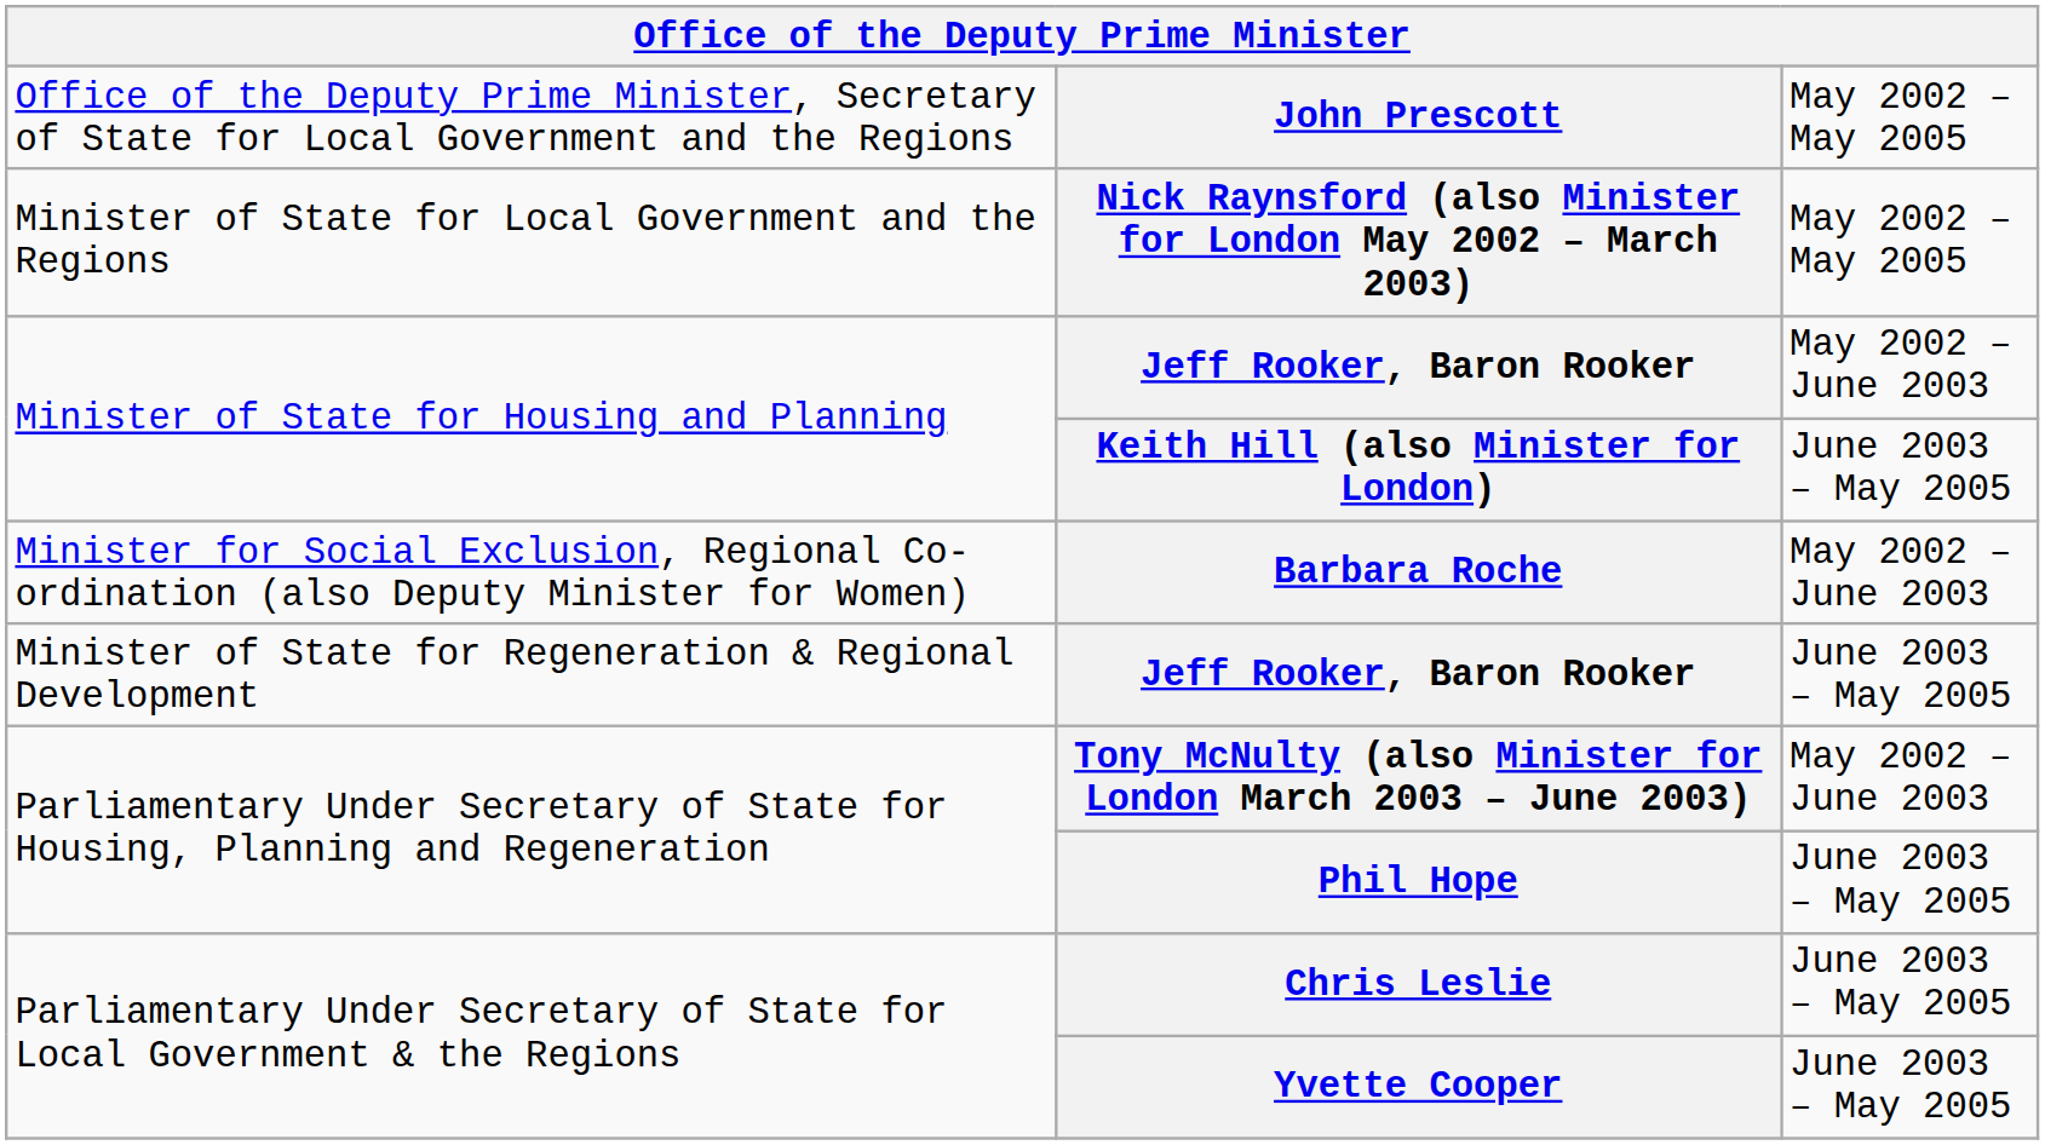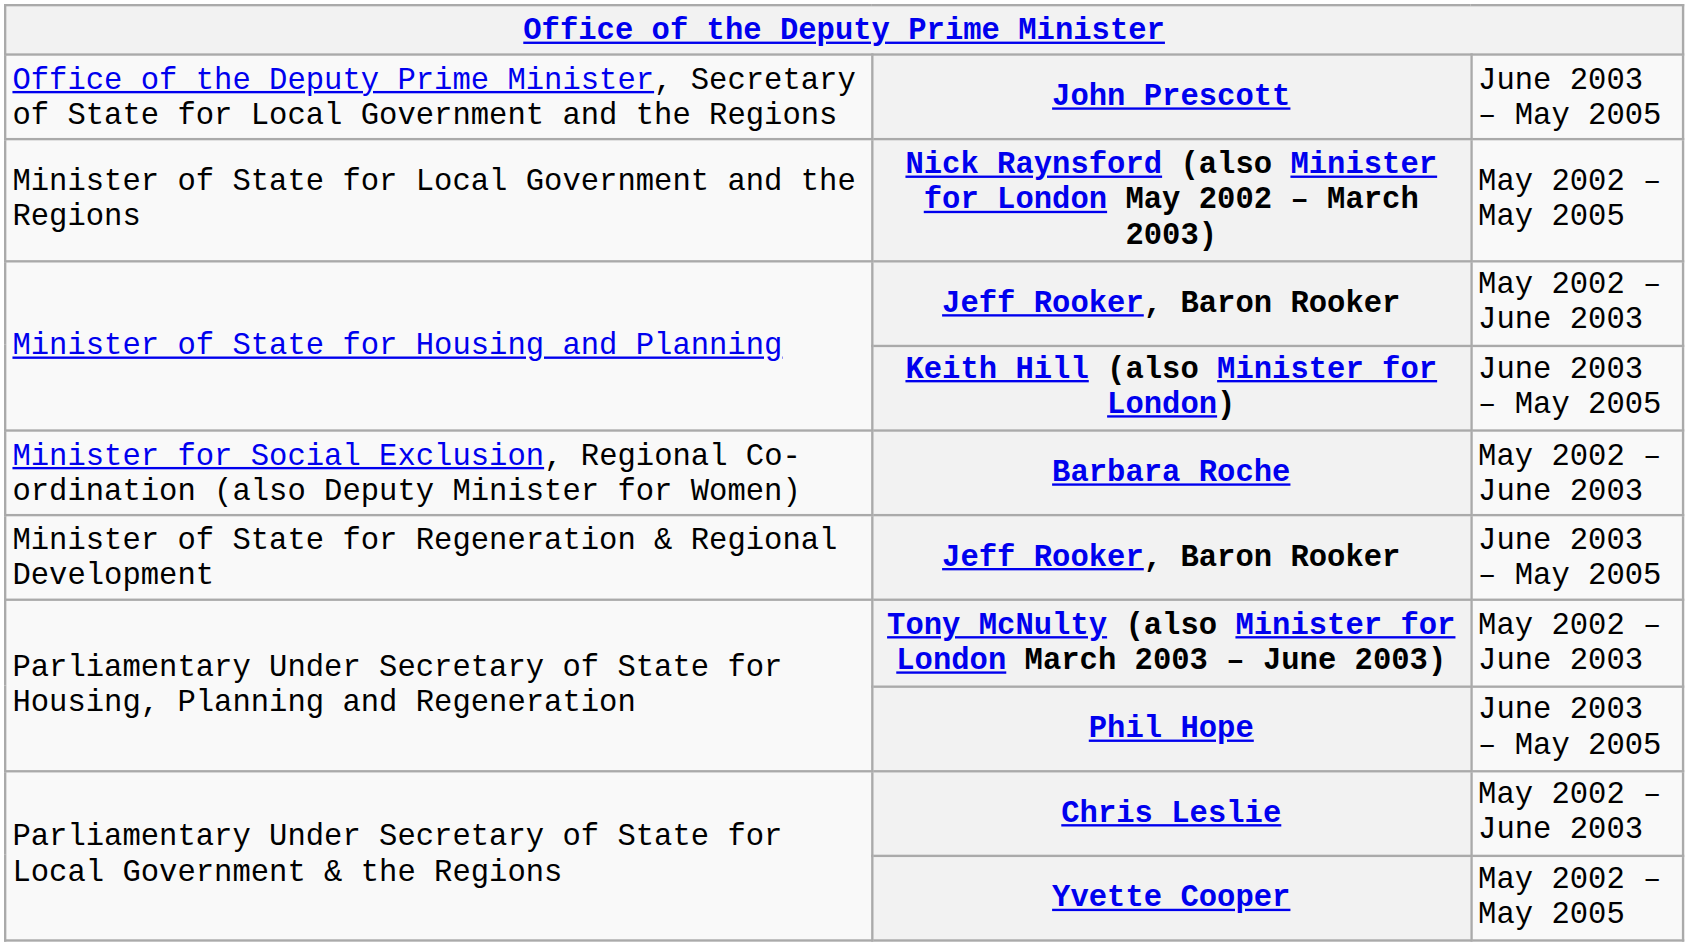 <table class="wikitable plainrowheaders" width=100% style="max-width:55em;">
 <tr>
 <th colspan=4><a href='#'>Office of the Deputy Prime Minister</a></th>
 </tr>
 <tr>
 <td><a href='#'>Office of the Deputy Prime Minister</a>, Secretary of State for Local Government and the Regions</td>
 <th scope="row" style="font-weight:bold;"><a href='#'>John Prescott</a></th>
-<td>May 2002 – May 2005</td>
+<td>June 2003 – May 2005</td>
 </tr>
 <tr>
 <td>Minister of State for Local Government and the Regions</td>
 <th scope="row"><a href='#'>Nick Raynsford</a> (also <a href='#'>Minister for London</a> May 2002 – March 2003)</th>
 <td>May 2002 – May 2005</td>
 </tr>
 <tr>
 <td rowspan="2"><a href='#'>Minister of State for Housing and Planning</a></td>
 <th scope="row"><a href='#'>Jeff Rooker</a>, Baron Rooker</th>
 <td>May 2002 – June 2003</td>
 </tr>
 <tr>
 <th scope="row"><a href='#'>Keith Hill</a> (also <a href='#'>Minister for London</a>)</th>
 <td>June 2003 – May 2005</td>
 </tr>
 <tr>
 <td><a href='#'>Minister for Social Exclusion</a>, Regional Co-ordination (also Deputy Minister for Women)</td>
 <th scope="row"><a href='#'>Barbara Roche</a></th>
 <td>May 2002 – June 2003</td>
 </tr>
 <tr>
 <td>Minister of State for Regeneration & Regional Development</td>
 <th scope="row"><a href='#'>Jeff Rooker</a>, Baron Rooker</th>
 <td>June 2003 – May 2005</td>
 </tr>
 <tr>
 <td rowspan="2">Parliamentary Under Secretary of State for Housing, Planning and Regeneration</td>
 <th scope="row"><a href='#'>Tony McNulty</a> (also <a href='#'>Minister for London</a> March 2003 – June 2003)</th>
 <td>May 2002 – June 2003</td>
 </tr>
 <tr>
 <th scope="row"><a href='#'>Phil Hope</a></th>
 <td>June 2003 – May 2005</td>
 </tr>
 <tr>
 <td rowspan="2">Parliamentary Under Secretary of State for Local Government & the Regions</td>
 <th scope="row"><a href='#'>Chris Leslie</a></th>
-<td>June 2003 – May 2005</td>
+<td>May 2002 – June 2003</td>
 </tr>
 <tr>
 <th scope="row"><a href='#'>Yvette Cooper</a></th>
-<td>June 2003 – May 2005</td>
+<td>May 2002 – May 2005</td>
 </tr>
 </table>
